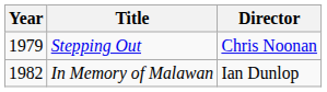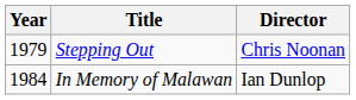 <table class="wikitable">
 <tr>
 <th>Year</th>
 <th>Title</th>
 <th>Director</th>
 </tr>
 <tr>
 <td>1979</td>
 <td><em><a href='#'>Stepping Out</a></em></td>
 <td><a href='#'>Chris Noonan</a></td>
 </tr>
 <tr>
-<td>1982</td>
+<td>1984</td>
 <td><em>In Memory of Malawan</em></td>
 <td>Ian Dunlop</td>
 </tr>
 </table>
